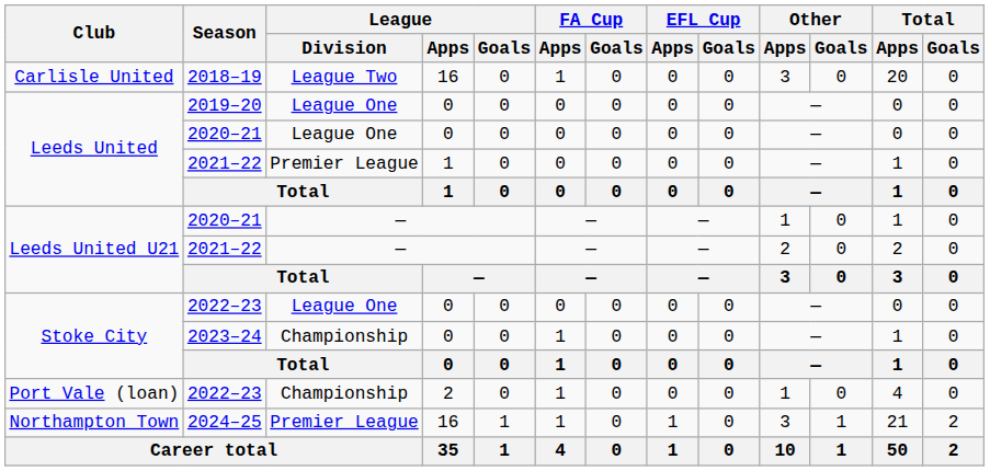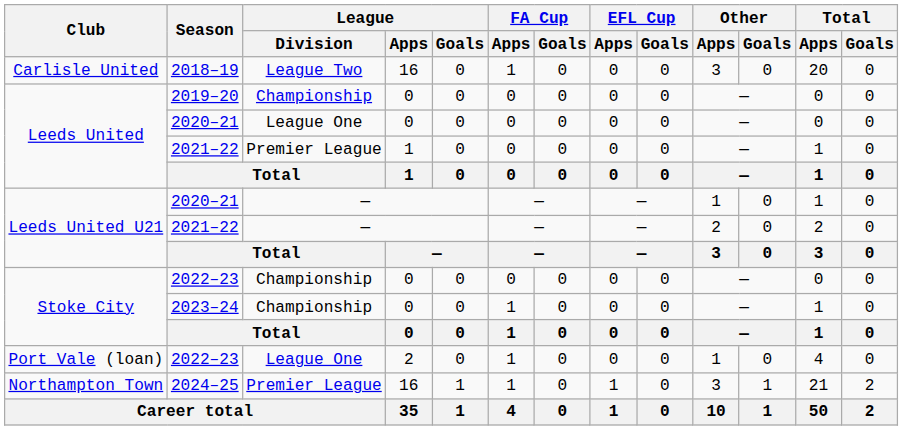 <table class=wikitable style=text-align:center>
 <tr>
 <th rowspan=2>Club</th>
 <th rowspan=2>Season</th>
 <th colspan=3>League</th>
 <th colspan=2><a href='#'>FA Cup</a></th>
 <th colspan=2><a href='#'>EFL Cup</a></th>
 <th colspan=2>Other</th>
 <th colspan=2>Total</th>
 </tr>
 <tr>
 <th>Division</th>
 <th>Apps</th>
 <th>Goals</th>
 <th>Apps</th>
 <th>Goals</th>
 <th>Apps</th>
 <th>Goals</th>
 <th>Apps</th>
 <th>Goals</th>
 <th>Apps</th>
 <th>Goals</th>
 </tr>
 <tr>
 <td><a href='#'>Carlisle United</a></td>
 <td><a href='#'>2018–19</a></td>
 <td><a href='#'>League Two</a></td>
 <td>16</td>
 <td>0</td>
 <td>1</td>
 <td>0</td>
 <td>0</td>
 <td>0</td>
 <td>3</td>
 <td>0</td>
 <td>20</td>
 <td>0</td>
 </tr>
 <tr>
 <td rowspan=4><a href='#'>Leeds United</a></td>
 <td><a href='#'>2019–20</a></td>
-<td><a href='#'>League One</a></td>
+<td><a href='#'>Championship</a></td>
 <td>0</td>
 <td>0</td>
 <td>0</td>
 <td>0</td>
 <td>0</td>
 <td>0</td>
 <td colspan=2>—</td>
 <td>0</td>
 <td>0</td>
 </tr>
 <tr>
 <td><a href='#'>2020–21</a></td>
 <td>League One</td>
 <td>0</td>
 <td>0</td>
 <td>0</td>
 <td>0</td>
 <td>0</td>
 <td>0</td>
 <td colspan=2>—</td>
 <td>0</td>
 <td>0</td>
 </tr>
 <tr>
 <td><a href='#'>2021–22</a></td>
 <td>Premier League</td>
 <td>1</td>
 <td>0</td>
 <td>0</td>
 <td>0</td>
 <td>0</td>
 <td>0</td>
 <td colspan=2>—</td>
 <td>1</td>
 <td>0</td>
 </tr>
 <tr>
 <th colspan=2>Total</th>
 <th>1</th>
 <th>0</th>
 <th>0</th>
 <th>0</th>
 <th>0</th>
 <th>0</th>
 <th colspan=2>—</th>
 <th>1</th>
 <th>0</th>
 </tr>
 <tr>
 <td rowspan=3><a href='#'>Leeds United U21</a></td>
 <td><a href='#'>2020–21</a></td>
 <td colspan=3>—</td>
 <td colspan=2>—</td>
 <td colspan=2>—</td>
 <td>1</td>
 <td>0</td>
 <td>1</td>
 <td>0</td>
 </tr>
 <tr>
 <td><a href='#'>2021–22</a></td>
 <td colspan=3>—</td>
 <td colspan=2>—</td>
 <td colspan=2>—</td>
 <td>2</td>
 <td>0</td>
 <td>2</td>
 <td>0</td>
 </tr>
 <tr>
 <th colspan=2>Total</th>
 <th colspan=2>—</th>
 <th colspan=2>—</th>
 <th colspan=2>—</th>
 <th>3</th>
 <th>0</th>
 <th>3</th>
 <th>0</th>
 </tr>
 <tr>
 <td rowspan=3><a href='#'>Stoke City</a></td>
 <td><a href='#'>2022–23</a></td>
-<td><a href='#'>League One</a></td>
+<td>Championship</td>
 <td>0</td>
 <td>0</td>
 <td>0</td>
 <td>0</td>
 <td>0</td>
 <td>0</td>
 <td colspan=2>—</td>
 <td>0</td>
 <td>0</td>
 </tr>
 <tr>
 <td><a href='#'>2023–24</a></td>
 <td>Championship</td>
 <td>0</td>
 <td>0</td>
 <td>1</td>
 <td>0</td>
 <td>0</td>
 <td>0</td>
 <td colspan=2>—</td>
 <td>1</td>
 <td>0</td>
 </tr>
 <tr>
 <th colspan=2>Total</th>
 <th>0</th>
 <th>0</th>
 <th>1</th>
 <th>0</th>
 <th>0</th>
 <th>0</th>
 <th colspan=2>—</th>
 <th>1</th>
 <th>0</th>
 </tr>
 <tr>
 <td><a href='#'>Port Vale</a> (loan)</td>
 <td><a href='#'>2022–23</a></td>
-<td>Championship</td>
+<td><a href='#'>League One</a></td>
 <td>2</td>
 <td>0</td>
 <td>1</td>
 <td>0</td>
 <td>0</td>
 <td>0</td>
 <td>1</td>
 <td>0</td>
 <td>4</td>
 <td>0</td>
 </tr>
 <tr>
 <td><a href='#'>Northampton Town</a></td>
 <td><a href='#'>2024–25</a></td>
 <td><a href='#'>Premier League</a></td>
 <td>16</td>
 <td>1</td>
 <td>1</td>
 <td>0</td>
 <td>1</td>
 <td>0</td>
 <td>3</td>
 <td>1</td>
 <td>21</td>
 <td>2</td>
 </tr>
 <tr>
 <th colspan=3>Career total</th>
 <th>35</th>
 <th>1</th>
 <th>4</th>
 <th>0</th>
 <th>1</th>
 <th>0</th>
 <th>10</th>
 <th>1</th>
 <th>50</th>
 <th>2</th>
 </tr>
 </table>
